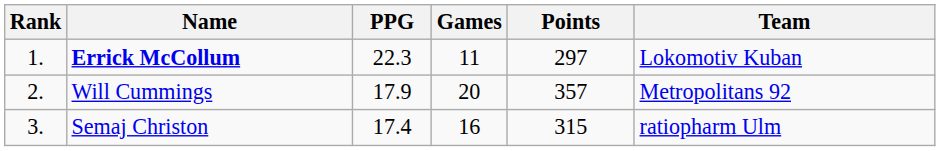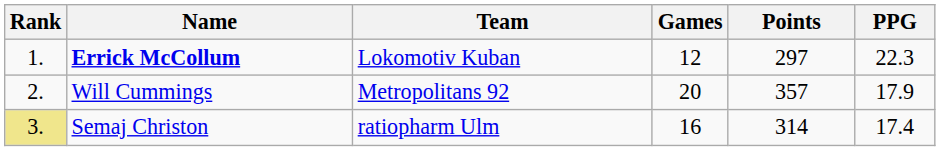 <table class="wikitable" style="text-align: center;">
 <tr>
 <th>Rank</th>
 <th style="width:200px">Name</th>
-<th style="width:50px">PPG</th>
+<th style="width:210px">Team</th>
 <th>Games</th>
 <th style="width:85px">Points</th>
-<th style="width:210px">Team</th>
+<th style="width:50px">PPG</th>
 </tr>
 <tr>
 <td>1.</td>
 <td style="text-align:left;"> <strong><a href='#'>Errick McCollum</a></strong></td>
+<td style="text-align:left;"> <a href='#'>Lokomotiv Kuban</a></td>
+<td>12</td>
+<td>297</td>
 <td>22.3</td>
-<td>11</td>
-<td>297</td>
-<td style="text-align:left;"> <a href='#'>Lokomotiv Kuban</a></td>
 </tr>
 <tr>
 <td>2.</td>
 <td style="text-align:left;"> <a href='#'>Will Cummings</a></td>
-<td>17.9</td>
+<td style="text-align:left;"> <a href='#'>Metropolitans 92</a></td>
 <td>20</td>
 <td>357</td>
-<td style="text-align:left;"> <a href='#'>Metropolitans 92</a></td>
+<td>17.9</td>
 </tr>
 <tr>
-<td>3.</td>
+<td style="background: khaki;">3.</td>
 <td style="text-align:left;"> <a href='#'>Semaj Christon</a></td>
+<td style="text-align:left;"> <a href='#'>ratiopharm Ulm</a></td>
+<td>16</td>
+<td>314</td>
 <td>17.4</td>
-<td>16</td>
-<td>315</td>
-<td style="text-align:left;"> <a href='#'>ratiopharm Ulm</a></td>
 </tr>
 </table>
